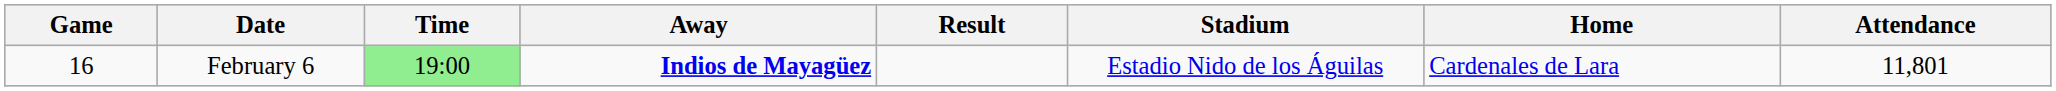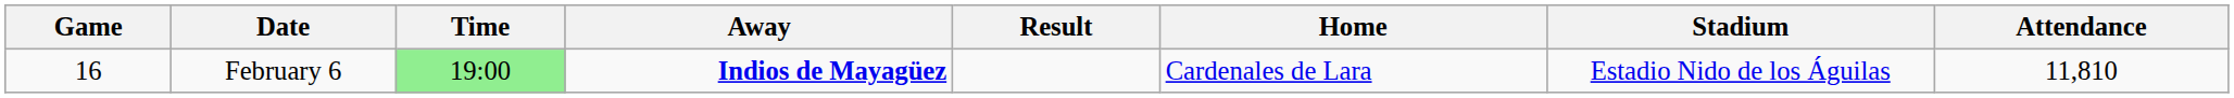 <table class="wikitable" style="font-size:95%; text-align: center; width: 100%;">
 <tr>
 <th width="30">Game</th>
 <th width="50">Date</th>
 <th width="40">Time</th>
 <th width="100">Away</th>
 <th width="50">Result</th>
+<th width="100">Home</th>
 <th width="100">Stadium</th>
-<th width="100">Home</th>
 <th width="50">Attendance</th>
 </tr>
 <tr align=center>
 <td>16</td>
 <td>February 6</td>
 <td style="background: lightgreen;">19:00</td>
 <td align=right><strong><a href='#'>Indios de Mayagüez</a></strong> </td>
 <td></td>
+<td align=left> <a href='#'>Cardenales de Lara</a></td>
 <td><a href='#'>Estadio Nido de los Águilas</a></td>
-<td align=left> <a href='#'>Cardenales de Lara</a></td>
-<td>11,801</td>
+<td>11,810</td>
 </tr>
 </table>
